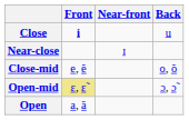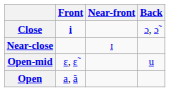 <table class="wikitable" style="text-align: center;">
 <tr>
 <th></th>
 <th><a href='#'>Front</a></th>
 <th><a href='#'>Near-front</a></th>
 <th><a href='#'>Back</a></th>
 </tr>
 <tr>
 <th><a href='#'>Close</a></th>
 <td><strong><a href='#'>i</a></strong></td>
 <td></td>
-<td><a href='#'>u</a></td>
+<td><a href='#'>ɔ</a>, <a href='#'>ɔ̃</a></td>
 </tr>
 <tr>
 <th><a href='#'>Near-close</a></th>
 <td></td>
 <td><a href='#'>ɪ</a></td>
 <td></td>
 </tr>
 <tr>
-<th><a href='#'>Close-mid</a></th>
-<td><a href='#'>e</a>, <a href='#'>ẽ</a></td>
+<th><a href='#'>Open-mid</a></th>
+<td><a href='#'>ɛ</a>, <a href='#'>ɛ̃</a></td>
 <td></td>
-<td><a href='#'>o</a>, <a href='#'>õ</a></td>
-</tr>
-<tr>
-<th><a href='#'>Open-mid</a></th>
-<td style="background: khaki;"><a href='#'>ɛ</a>, <a href='#'>ɛ̃</a></td>
-<td></td>
-<td><a href='#'>ɔ</a>, <a href='#'>ɔ̃</a></td>
+<td><a href='#'>u</a></td>
 </tr>
 <tr>
 <th><a href='#'>Open</a></th>
 <td><a href='#'>a</a>, <a href='#'>ã</a></td>
 <td></td>
 <td></td>
 </tr>
 </table>
